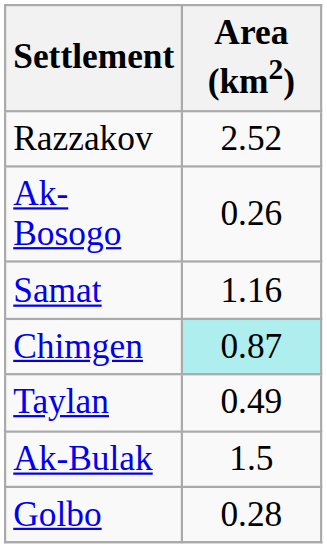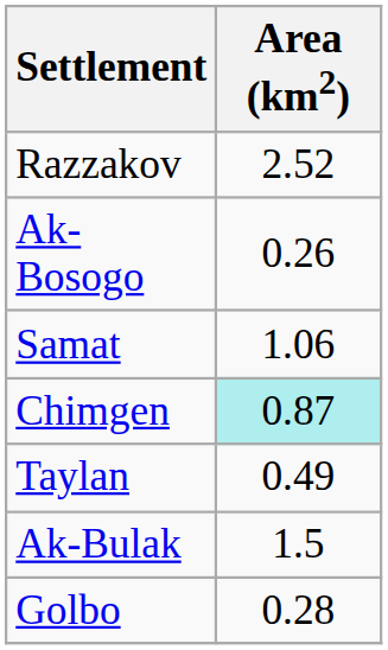 <table class="wikitable sortable">
 <tr>
 <th width="35" rowspan="1">Settlement</th>
 <th width="55" rowspan="1">Area (km<sup>2</sup>)</th>
 </tr>
 <tr>
 <td>Razzakov</td>
 <td align="center">2.52</td>
 </tr>
 <tr>
 <td><a href='#'>Ak-Bosogo</a></td>
 <td align="center">0.26</td>
 </tr>
 <tr>
 <td><a href='#'>Samat</a></td>
-<td align="center">1.16</td>
+<td align="center">1.06</td>
 </tr>
 <tr>
 <td><a href='#'>Chimgen</a></td>
 <td align="center" style="background: paleturquoise;">0.87</td>
 </tr>
 <tr>
 <td><a href='#'>Taylan</a></td>
 <td align="center">0.49</td>
 </tr>
 <tr>
 <td><a href='#'>Ak-Bulak</a></td>
 <td align="center">1.5</td>
 </tr>
 <tr>
 <td><a href='#'>Golbo</a></td>
 <td align="center">0.28</td>
 </tr>
 <tr>
 </tr>
 </table>
